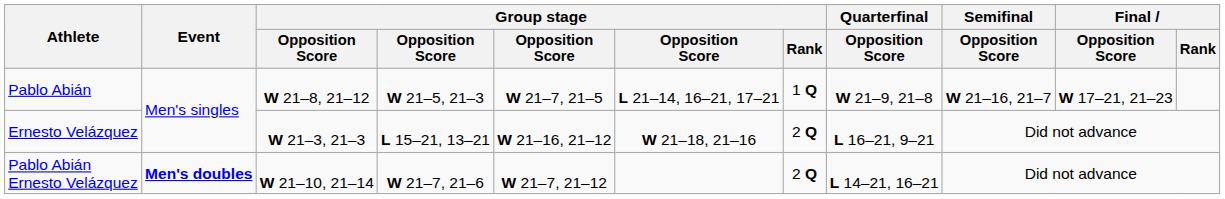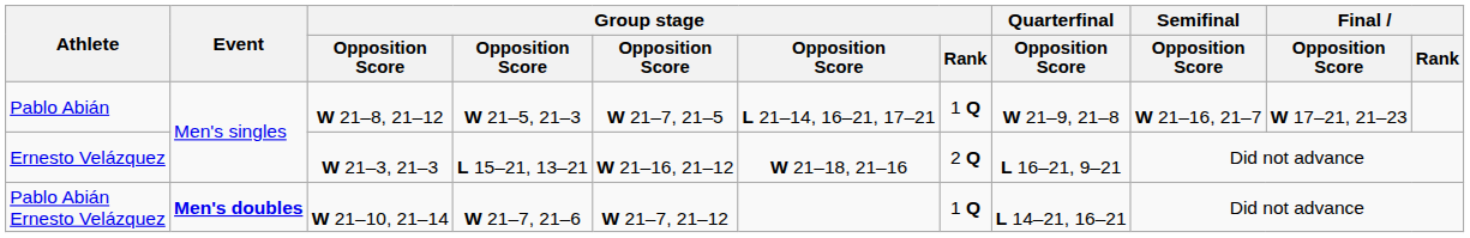 <table class="wikitable" style="font-size:90%">
 <tr>
 <th rowspan=2>Athlete</th>
 <th rowspan=2>Event</th>
 <th colspan=5>Group stage</th>
 <th>Quarterfinal</th>
 <th>Semifinal</th>
 <th colspan=2>Final / </th>
 </tr>
 <tr style="font-size:95%">
 <th>Opposition<br>Score</th>
 <th>Opposition<br>Score</th>
 <th>Opposition<br>Score</th>
 <th>Opposition<br>Score</th>
 <th>Rank</th>
 <th>Opposition<br>Score</th>
 <th>Opposition<br>Score</th>
 <th>Opposition<br>Score</th>
 <th>Rank</th>
 </tr>
 <tr align=center>
 <td align=left><a href='#'>Pablo Abián</a></td>
 <td align=left rowspan=2><a href='#'>Men's singles</a></td>
 <td><br><strong>W</strong> 21–8, 21–12</td>
 <td><br><strong>W</strong> 21–5, 21–3</td>
 <td><br><strong>W</strong> 21–7, 21–5</td>
 <td><br><strong>L</strong> 21–14, 16–21, 17–21</td>
 <td>1 <strong>Q</strong></td>
 <td><br><strong>W</strong> 21–9, 21–8</td>
 <td><br><strong>W</strong> 21–16, 21–7</td>
 <td><br><strong>W</strong> 17–21, 21–23</td>
 <td></td>
 </tr>
 <tr align=center>
 <td align=left><a href='#'>Ernesto Velázquez</a></td>
 <td><br><strong>W</strong> 21–3, 21–3</td>
 <td><br><strong>L</strong> 15–21, 13–21</td>
 <td><br><strong>W</strong> 21–16, 21–12</td>
 <td><br><strong>W</strong> 21–18, 21–16</td>
 <td>2 <strong>Q</strong></td>
 <td><br><strong>L</strong> 16–21, 9–21</td>
 <td colspan=3>Did not advance</td>
 </tr>
 <tr align=center>
 <td align=left><a href='#'>Pablo Abián</a><br><a href='#'>Ernesto Velázquez</a></td>
 <td align=left><strong><a href='#'>Men's doubles</a></strong></td>
 <td><br><strong>W</strong> 21–10, 21–14</td>
 <td><br><strong>W</strong> 21–7, 21–6</td>
 <td><br><strong>W</strong> 21–7, 21–12</td>
 <td></td>
-<td>2 <strong>Q</strong></td>
+<td>1 <strong>Q</strong></td>
 <td><br><strong>L</strong> 14–21, 16–21</td>
 <td colspan=3>Did not advance</td>
 </tr>
 </table>
